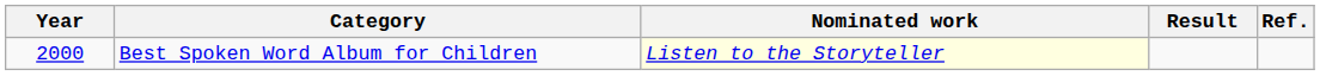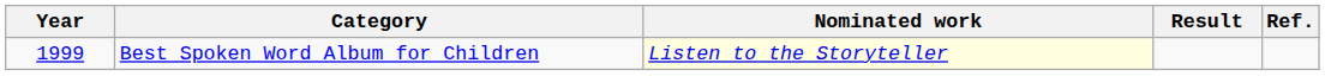 <table class=wikitable>
 <tr>
 <th scope="col" style="width:5em;">Year</th>
 <th scope="col" style="width:26em;">Category</th>
 <th scope="col" style="width:25em;">Nominated work</th>
 <th scope="col" style="width:5em;">Result</th>
 <th>Ref.</th>
 </tr>
 <tr>
-<td style="text-align:center;"><a href='#'>2000</a></td>
+<td style="text-align:center;"><a href='#'>1999</a></td>
 <td><a href='#'>Best Spoken Word Album for Children</a></td>
 <td style="background: lightyellow;"><em><a href='#'>Listen to the Storyteller</a></em></td>
 <td></td>
 <td style="text-align:center;"></td>
 </tr>
 </table>
